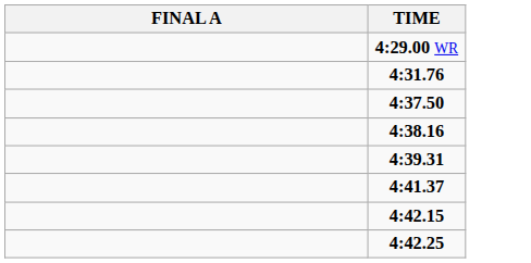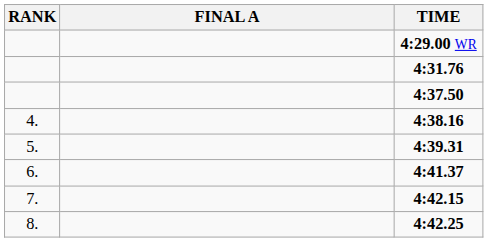 <table class="wikitable">
 <tr>
+<th>RANK</th>
 <th style="width: 20em">FINAL A</th>
 <th style="width: 5em">TIME</th>
 </tr>
 <tr>
+<td align="center"></td>
 <td></td>
 <td align="center"><strong>4:29.00</strong> <small><a href='#'>WR</a></small></td>
 </tr>
 <tr>
+<td align="center"></td>
 <td></td>
 <td align="center"><strong>4:31.76</strong></td>
 </tr>
 <tr>
+<td align="center"></td>
 <td></td>
 <td align="center"><strong>4:37.50</strong></td>
 </tr>
 <tr>
+<td align="center">4.</td>
 <td></td>
 <td align="center"><strong>4:38.16</strong></td>
 </tr>
 <tr>
+<td align="center">5.</td>
 <td></td>
 <td align="center"><strong>4:39.31</strong></td>
 </tr>
 <tr>
+<td align="center">6.</td>
 <td></td>
 <td align="center"><strong>4:41.37</strong></td>
 </tr>
 <tr>
+<td align="center">7.</td>
 <td></td>
 <td align="center"><strong>4:42.15</strong></td>
 </tr>
 <tr>
+<td align="center">8.</td>
 <td></td>
 <td align="center"><strong>4:42.25</strong></td>
 </tr>
 </table>
